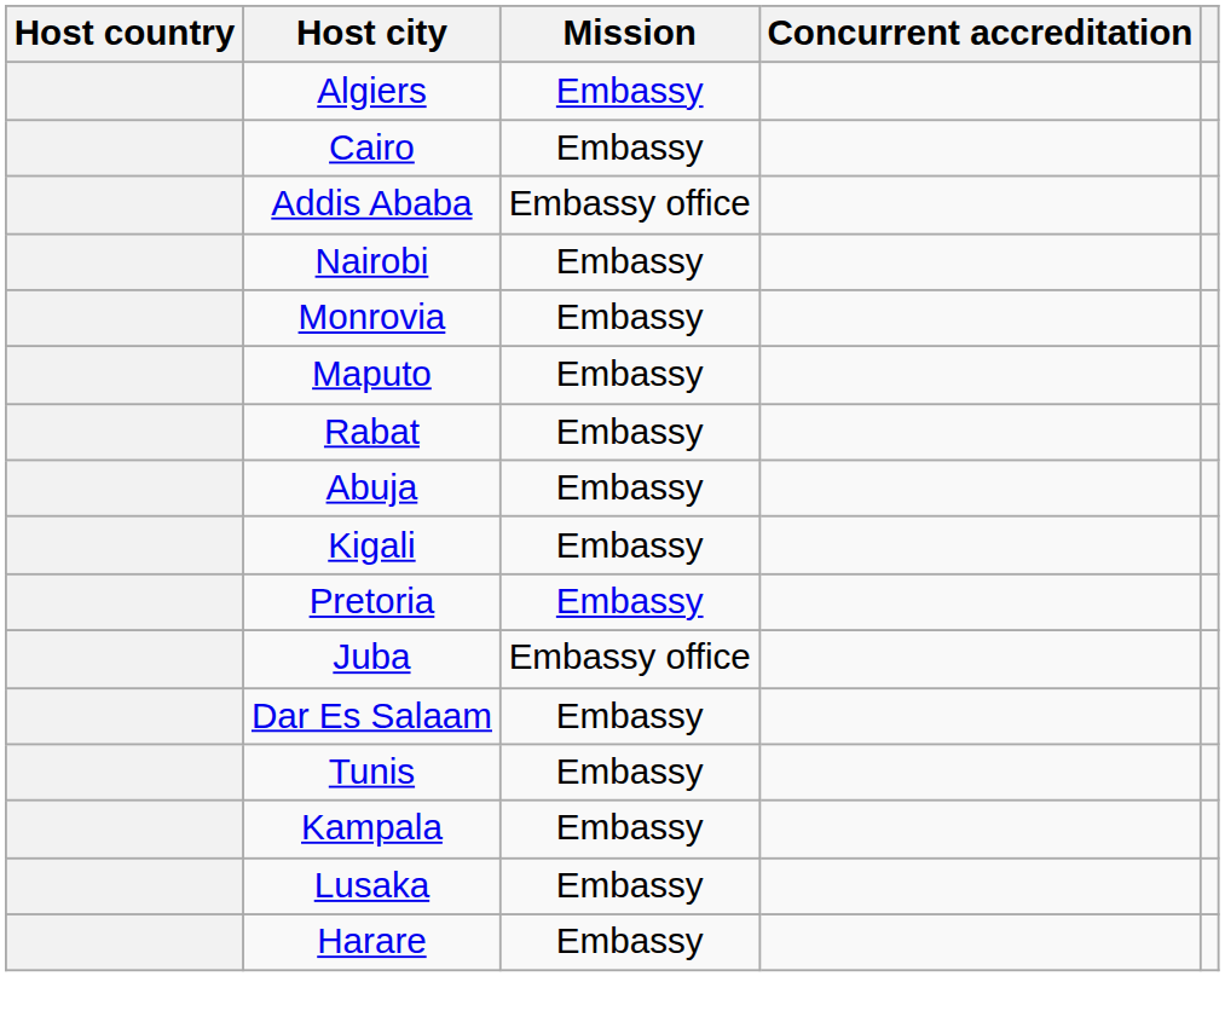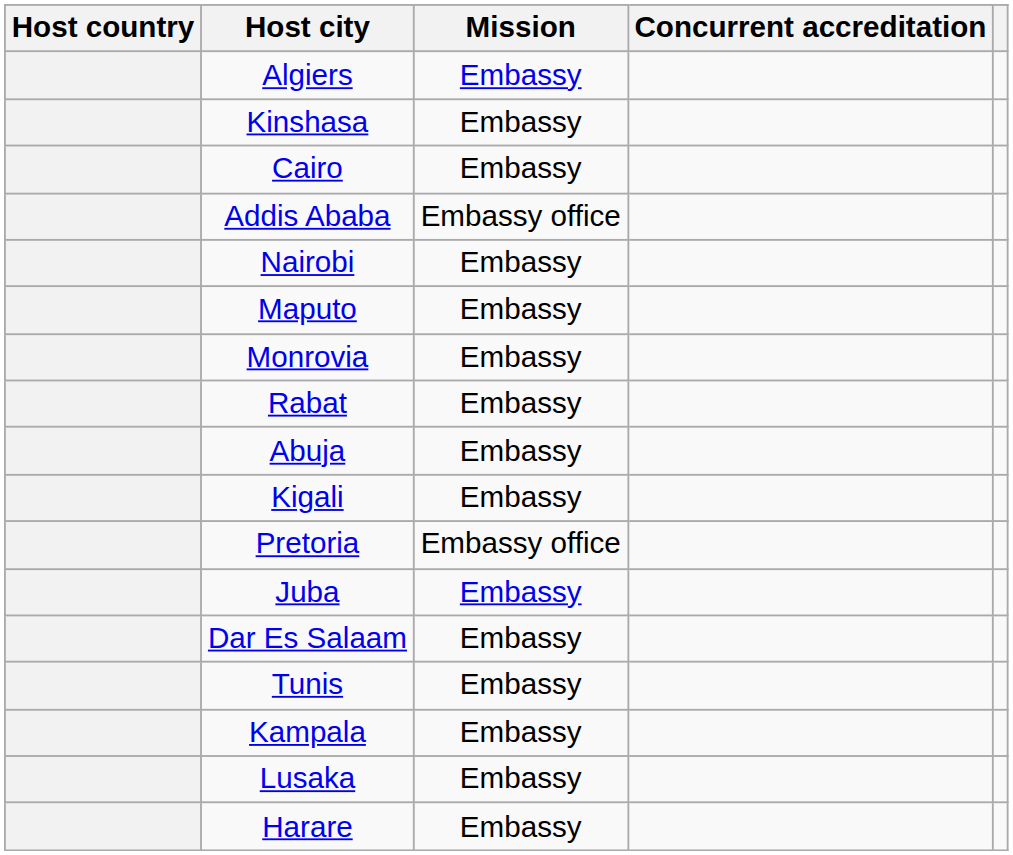 <table class="wikitable plainrowheaders" style="text-align:center;">
 <tr>
 <th scope="col">Host country</th>
 <th scope="col">Host city</th>
 <th scope="col">Mission</th>
 <th scope="col">Concurrent accreditation</th>
 <th scope="col"></th>
 </tr>
 <tr>
 <th scope="row"></th>
 <td><a href='#'>Algiers</a></td>
 <td><a href='#'>Embassy</a></td>
+<td></td>
+<td></td>
+</tr>
+<tr>
+<th scope="row"></th>
+<td><a href='#'>Kinshasa</a></td>
+<td>Embassy</td>
 <td></td>
 <td></td>
 </tr>
 <tr>
 <th scope="row"></th>
 <td><a href='#'>Cairo</a></td>
 <td>Embassy</td>
 <td></td>
 <td></td>
 </tr>
 <tr>
 <th scope="row"></th>
 <td><a href='#'>Addis Ababa</a></td>
 <td>Embassy office</td>
 <td></td>
 <td></td>
 </tr>
 <tr>
 <th scope="row"></th>
 <td><a href='#'>Nairobi</a></td>
 <td>Embassy</td>
 <td></td>
 <td></td>
 </tr>
 <tr>
 <th scope="row"></th>
-<td><a href='#'>Monrovia</a></td>
+<td><a href='#'>Maputo</a></td>
 <td>Embassy</td>
 <td></td>
 <td></td>
 </tr>
 <tr>
 <th scope="row"></th>
-<td><a href='#'>Maputo</a></td>
+<td><a href='#'>Monrovia</a></td>
 <td>Embassy</td>
 <td></td>
 <td></td>
 </tr>
 <tr>
 <th scope="row"></th>
 <td><a href='#'>Rabat</a></td>
 <td>Embassy</td>
 <td></td>
 <td></td>
 </tr>
 <tr>
 <th scope="row"></th>
 <td><a href='#'>Abuja</a></td>
 <td>Embassy</td>
 <td></td>
 <td></td>
 </tr>
 <tr>
 <th scope="row"></th>
 <td><a href='#'>Kigali</a></td>
 <td>Embassy</td>
 <td></td>
 <td></td>
 </tr>
 <tr>
 <th scope="row"></th>
 <td><a href='#'>Pretoria</a></td>
-<td><a href='#'>Embassy</a></td>
+<td>Embassy office</td>
 <td></td>
 <td></td>
 </tr>
 <tr>
 <th scope="row"></th>
 <td><a href='#'>Juba</a></td>
-<td>Embassy office</td>
+<td><a href='#'>Embassy</a></td>
 <td></td>
 <td></td>
 </tr>
 <tr>
 <th scope="row"></th>
 <td><a href='#'>Dar Es Salaam</a></td>
 <td>Embassy</td>
 <td></td>
 <td></td>
 </tr>
 <tr>
 <th scope="row"></th>
 <td><a href='#'>Tunis</a></td>
 <td>Embassy</td>
 <td></td>
 <td></td>
 </tr>
 <tr>
 <th scope="row"></th>
 <td><a href='#'>Kampala</a></td>
 <td>Embassy</td>
 <td></td>
 <td></td>
 </tr>
 <tr>
 <th scope="row"></th>
 <td><a href='#'>Lusaka</a></td>
 <td>Embassy</td>
 <td></td>
 <td></td>
 </tr>
 <tr>
 <th scope="row"></th>
 <td><a href='#'>Harare</a></td>
 <td>Embassy</td>
 <td></td>
 <td></td>
 </tr>
 </table>
